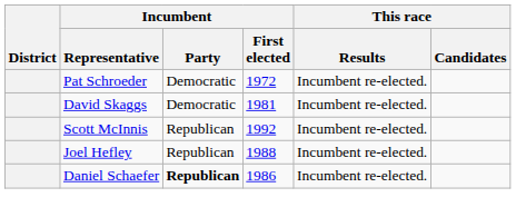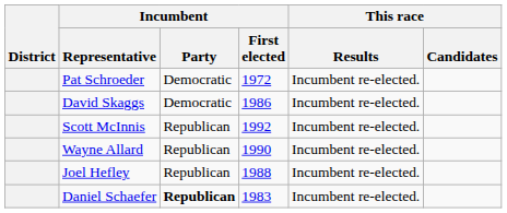 <table class=wikitable>
 <tr valign=bottom>
 <th rowspan=2>District</th>
 <th colspan=3>Incumbent</th>
 <th colspan=2>This race</th>
 </tr>
 <tr valign=bottom>
 <th>Representative</th>
 <th>Party</th>
 <th>First<br>elected</th>
 <th>Results</th>
 <th>Candidates</th>
 </tr>
 <tr>
 <th></th>
 <td><a href='#'>Pat Schroeder</a></td>
 <td>Democratic</td>
 <td><a href='#'>1972</a></td>
 <td>Incumbent re-elected.</td>
 <td nowrap></td>
 </tr>
 <tr>
 <th></th>
 <td><a href='#'>David Skaggs</a></td>
 <td>Democratic</td>
-<td><a href='#'>1981</a></td>
+<td><a href='#'>1986</a></td>
 <td>Incumbent re-elected.</td>
 <td nowrap></td>
 </tr>
 <tr>
 <th></th>
 <td><a href='#'>Scott McInnis</a></td>
 <td>Republican</td>
 <td><a href='#'>1992</a></td>
+<td>Incumbent re-elected.</td>
+<td nowrap></td>
+</tr>
+<tr>
+<th></th>
+<td><a href='#'>Wayne Allard</a></td>
+<td>Republican</td>
+<td><a href='#'>1990</a></td>
 <td>Incumbent re-elected.</td>
 <td nowrap></td>
 </tr>
 <tr>
 <th></th>
 <td><a href='#'>Joel Hefley</a></td>
 <td>Republican</td>
 <td><a href='#'>1988</a></td>
 <td>Incumbent re-elected.</td>
 <td nowrap></td>
 </tr>
 <tr>
 <th></th>
 <td><a href='#'>Daniel Schaefer</a></td>
 <td><strong>Republican</strong></td>
-<td><a href='#'>1986</a></td>
+<td><a href='#'>1983</a></td>
 <td>Incumbent re-elected.</td>
 <td nowrap></td>
 </tr>
 </table>
